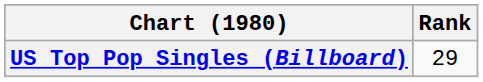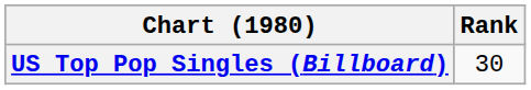 <table class="wikitable plainrowheaders">
 <tr>
 <th scope="col">Chart (1980)</th>
 <th scope="col">Rank</th>
 </tr>
 <tr>
 <th scope="row"><a href='#'>US Top Pop Singles (<em>Billboard</em>)</a></th>
-<td align="center">29</td>
+<td align="center">30</td>
 </tr>
 </table>
